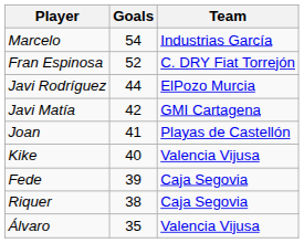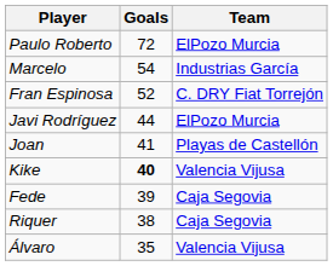 <table class="wikitable">
 <tr>
 <th>Player</th>
 <th>Goals</th>
 <th>Team</th>
+</tr>
+<tr>
+<td><em>Paulo Roberto</em></td>
+<td style="text-align:center;">72</td>
+<td><a href='#'>ElPozo Murcia</a></td>
 </tr>
 <tr>
 <td><em>Marcelo</em></td>
 <td style="text-align:center;">54</td>
 <td><a href='#'>Industrias García</a></td>
 </tr>
 <tr>
 <td><em>Fran Espinosa</em></td>
 <td style="text-align:center;">52</td>
 <td><a href='#'>C. DRY Fiat Torrejón</a></td>
 </tr>
 <tr>
 <td><em>Javi Rodríguez</em></td>
 <td style="text-align:center;">44</td>
 <td><a href='#'>ElPozo Murcia</a></td>
 </tr>
 <tr>
-<td><em>Javi Matía</em></td>
-<td style="text-align:center;">42</td>
-<td><a href='#'>GMI Cartagena</a></td>
-</tr>
-<tr>
 <td><em>Joan</em></td>
 <td style="text-align:center;">41</td>
 <td><a href='#'>Playas de Castellón</a></td>
 </tr>
 <tr>
 <td><em>Kike</em></td>
-<td style="text-align:center;">40</td>
+<td style="text-align:center;"><strong>40</strong></td>
 <td><a href='#'>Valencia Vijusa</a></td>
 </tr>
 <tr>
 <td><em>Fede</em></td>
 <td style="text-align:center;">39</td>
 <td><a href='#'>Caja Segovia</a></td>
 </tr>
 <tr>
 <td><em>Riquer</em></td>
 <td style="text-align:center;">38</td>
 <td><a href='#'>Caja Segovia</a></td>
 </tr>
 <tr>
 <td><em>Álvaro</em></td>
 <td style="text-align:center;">35</td>
 <td><a href='#'>Valencia Vijusa</a></td>
 </tr>
 </table>
